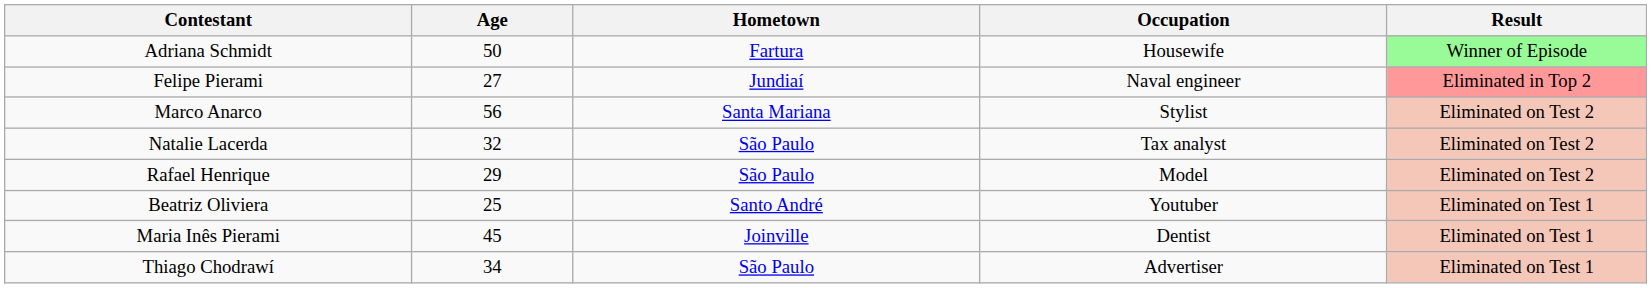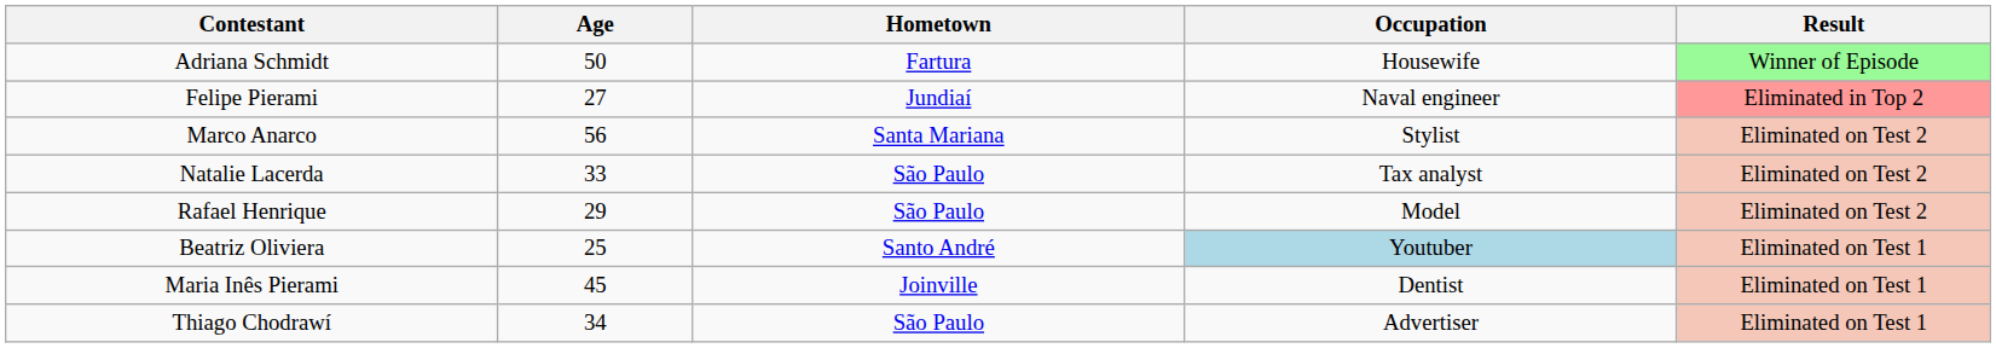 <table class="wikitable sortable" style="text-align:center; font-size:90%; width:100%;">
 <tr>
 <th width="200px">Contestant</th>
 <th width="075px">Age</th>
 <th width="200px">Hometown</th>
 <th width="200px">Occupation</th>
 <th width="125px">Result</th>
 </tr>
 <tr>
 <td>Adriana Schmidt</td>
 <td>50</td>
 <td><a href='#'>Fartura</a></td>
 <td>Housewife</td>
 <td bgcolor=98FB98>Winner of Episode</td>
 </tr>
 <tr>
 <td>Felipe Pierami</td>
 <td>27</td>
 <td><a href='#'>Jundiaí</a></td>
 <td>Naval engineer</td>
 <td bgcolor=FF9999>Eliminated in Top 2</td>
 </tr>
 <tr>
 <td>Marco Anarco</td>
 <td>56</td>
 <td><a href='#'>Santa Mariana</a></td>
 <td>Stylist</td>
 <td bgcolor=F4C7B8>Eliminated on Test 2</td>
 </tr>
 <tr>
 <td>Natalie Lacerda</td>
-<td>32</td>
+<td>33</td>
 <td><a href='#'>São Paulo</a></td>
 <td>Tax analyst</td>
 <td bgcolor=F4C7B8>Eliminated on Test 2</td>
 </tr>
 <tr>
 <td>Rafael Henrique</td>
 <td>29</td>
 <td><a href='#'>São Paulo</a></td>
 <td>Model</td>
 <td bgcolor=F4C7B8>Eliminated on Test 2</td>
 </tr>
 <tr>
 <td>Beatriz Oliviera</td>
 <td>25</td>
 <td><a href='#'>Santo André</a></td>
-<td>Youtuber</td>
+<td style="background: lightblue;">Youtuber</td>
 <td bgcolor=F4C7B8>Eliminated on Test 1</td>
 </tr>
 <tr>
 <td>Maria Inês Pierami</td>
 <td>45</td>
 <td><a href='#'>Joinville</a></td>
 <td>Dentist</td>
 <td bgcolor=F4C7B8>Eliminated on Test 1</td>
 </tr>
 <tr>
 <td>Thiago Chodrawí</td>
 <td>34</td>
 <td><a href='#'>São Paulo</a></td>
 <td>Advertiser</td>
 <td bgcolor=F4C7B8>Eliminated on Test 1</td>
 </tr>
 </table>
